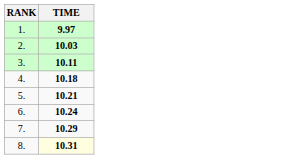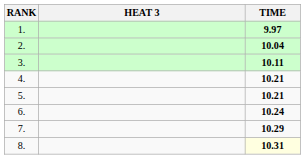 <table class="wikitable" style="border-collapse: collapse; font-size: 90%;">
 <tr>
 <th>RANK</th>
+<th style="width: 20em">HEAT 3</th>
 <th style="width: 5em">TIME</th>
 </tr>
 <tr style="background:#ccffcc;">
 <td align="center">1.</td>
+<td></td>
 <td align="center"><strong>9.97</strong></td>
 </tr>
 <tr style="background:#ccffcc;">
 <td align="center">2.</td>
-<td align="center"><strong>10.03</strong></td>
+<td></td>
+<td align="center"><strong>10.04</strong></td>
 </tr>
 <tr style="background:#ccffcc;">
 <td align="center">3.</td>
+<td></td>
 <td align="center"><strong>10.11</strong></td>
 </tr>
 <tr>
 <td align="center">4.</td>
-<td align="center"><strong>10.18</strong></td>
+<td></td>
+<td align="center"><strong>10.21</strong></td>
 </tr>
 <tr>
 <td align="center">5.</td>
+<td></td>
 <td align="center"><strong>10.21</strong></td>
 </tr>
 <tr>
 <td align="center">6.</td>
+<td></td>
 <td align="center"><strong>10.24</strong></td>
 </tr>
 <tr>
 <td align="center">7.</td>
+<td></td>
 <td align="center"><strong>10.29</strong></td>
 </tr>
 <tr>
 <td align="center">8.</td>
+<td></td>
 <td align="center" style="background: lightyellow;"><strong>10.31</strong></td>
 </tr>
 </table>
